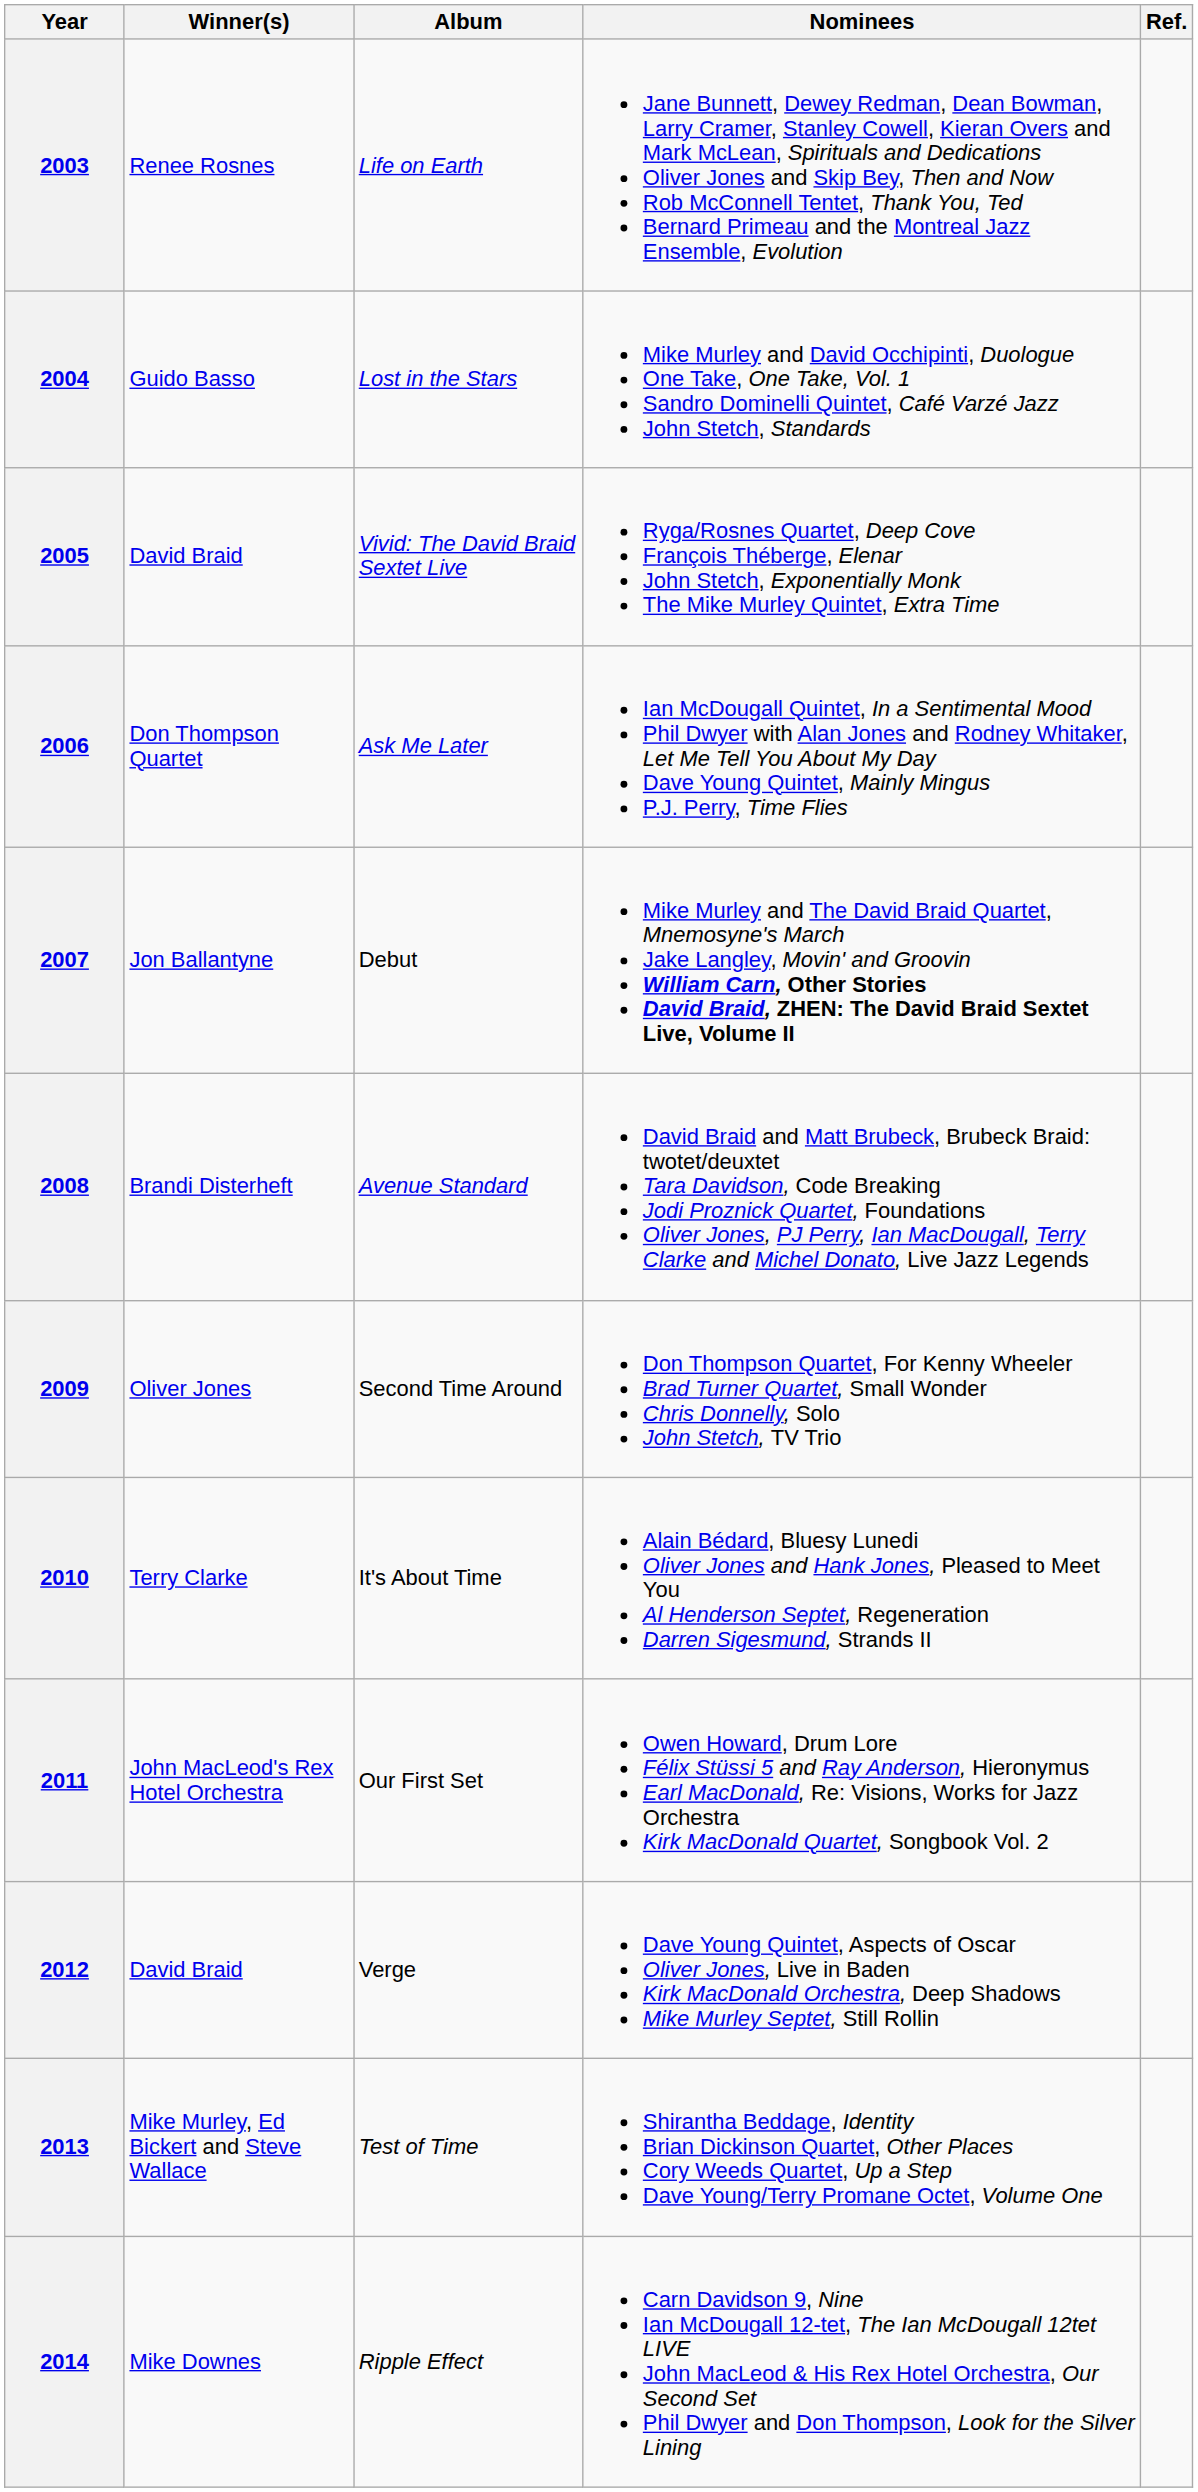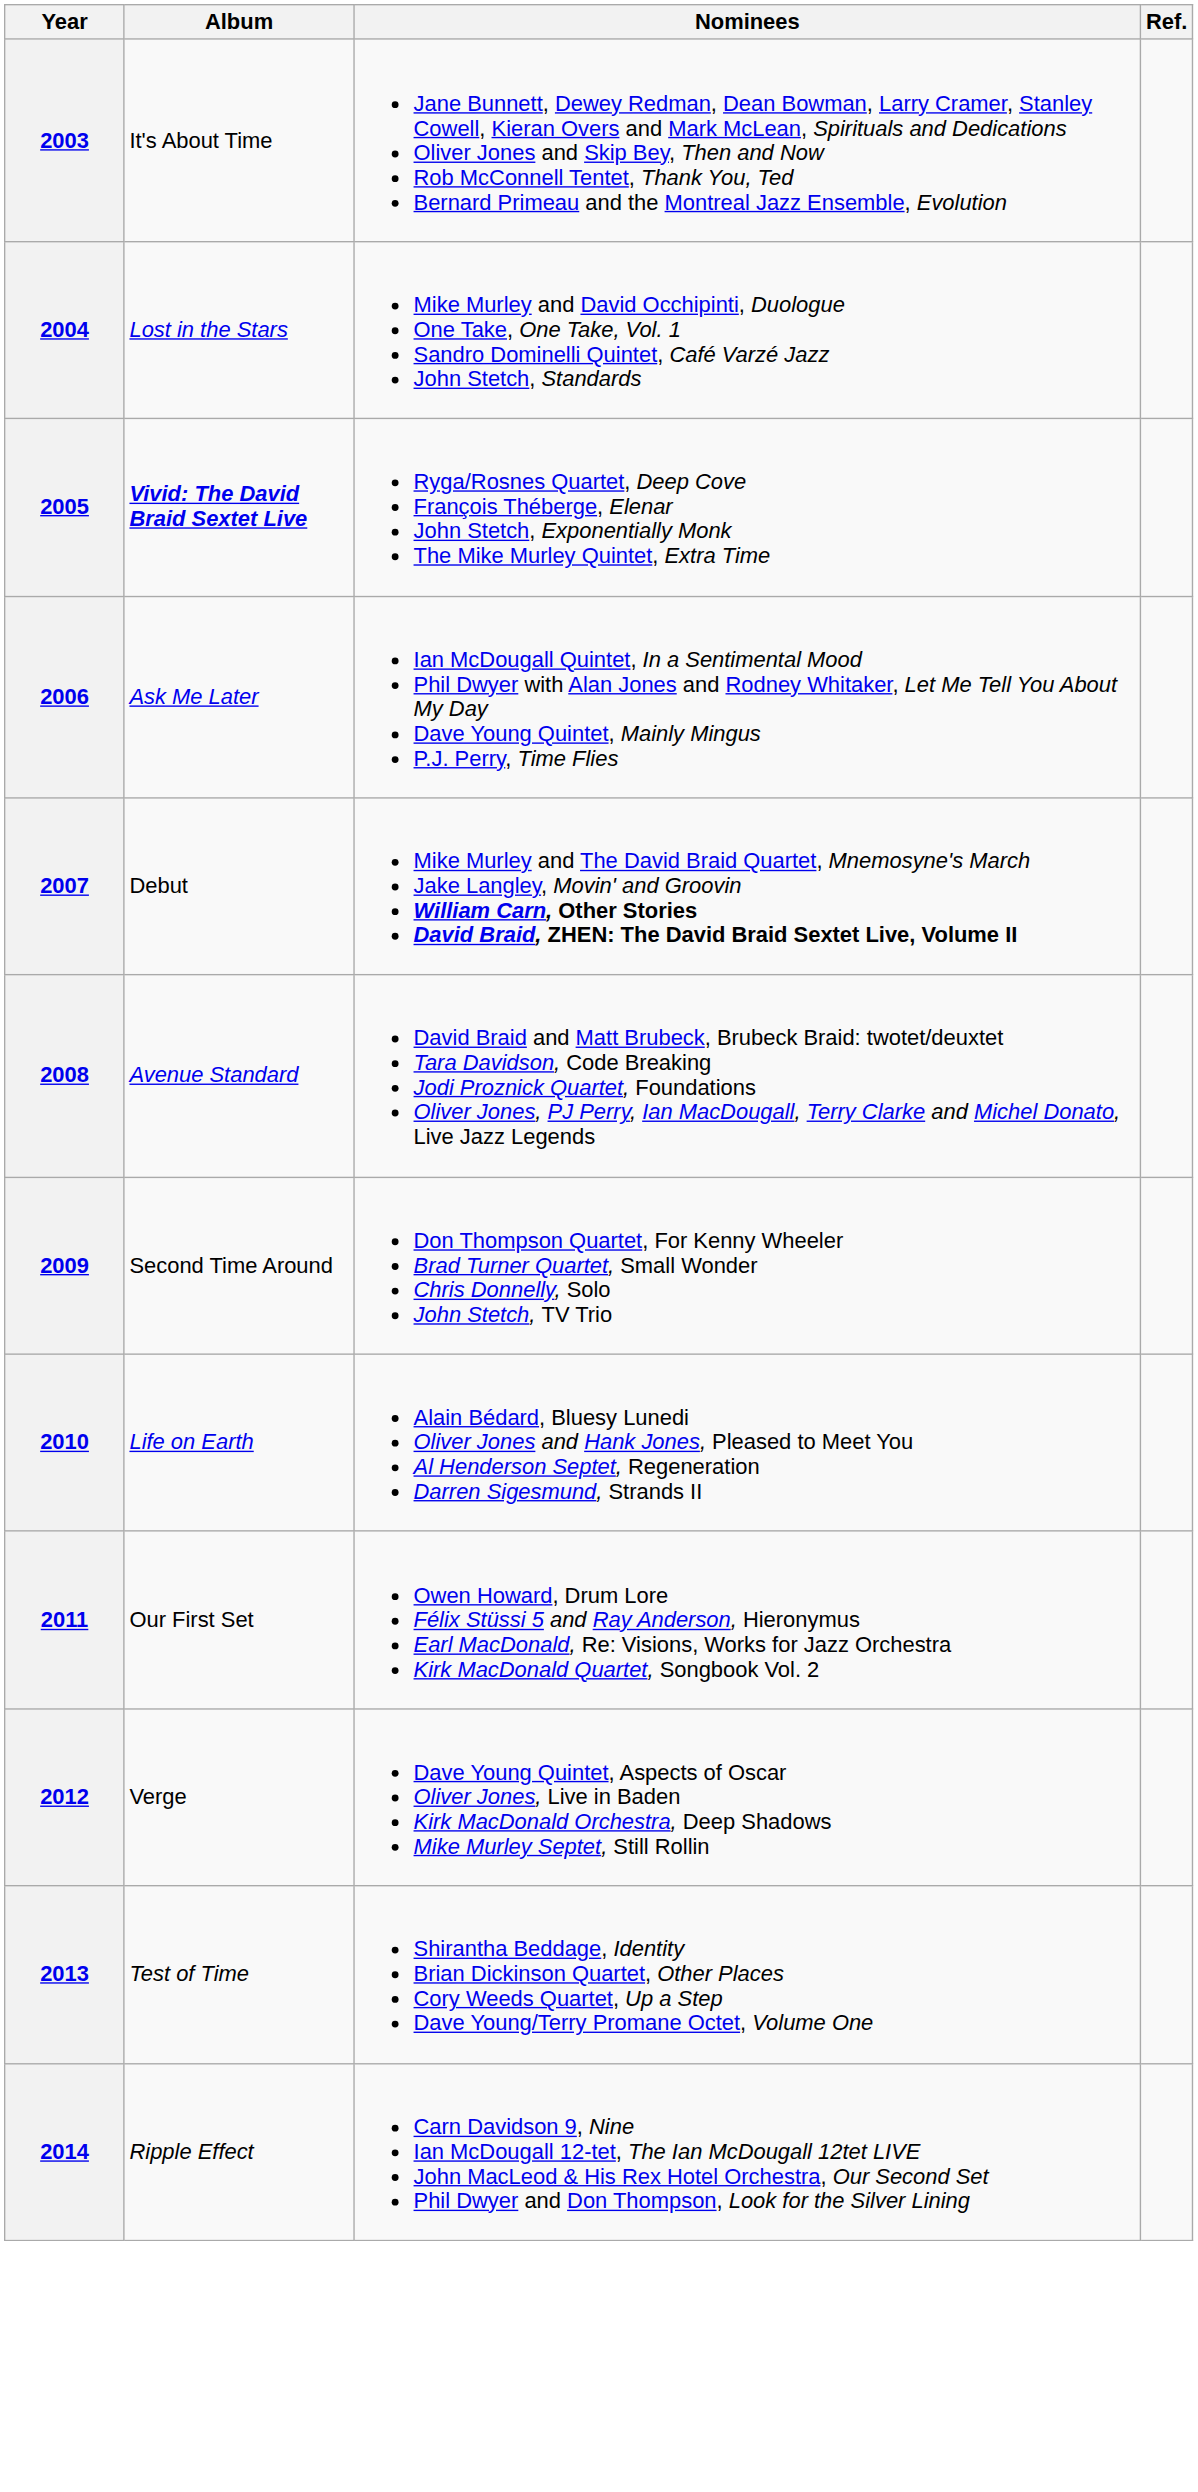 <table class="wikitable sortable">
 <tr>
 <th scope="col" style="width:5em;">Year</th>
-<th scope="col" style="width:10em;">Winner(s)</th>
 <th scope="col" style="width:10em;">Album</th>
 <th scope="col" class="unsortable">Nominees</th>
 <th scope="col" class="unsortable">Ref.</th>
 </tr>
 <tr>
 <th scope="row"><a href='#'>2003</a></th>
-<td><a href='#'>Renee Rosnes</a></td>
-<td><em><a href='#'>Life on Earth</a></em></td>
+<td></em>It's About Time<em></td>
 <td><br><ul><li><a href='#'>Jane Bunnett</a>, <a href='#'>Dewey Redman</a>, <a href='#'>Dean Bowman</a>, <a href='#'>Larry Cramer</a>, <a href='#'>Stanley Cowell</a>, <a href='#'>Kieran Overs</a> and <a href='#'>Mark McLean</a>, <em>Spirituals and Dedications</em></li><li><a href='#'>Oliver Jones</a> and <a href='#'>Skip Bey</a>, <em>Then and Now</em></li><li><a href='#'>Rob McConnell Tentet</a>, <em>Thank You, Ted</em></li><li><a href='#'>Bernard Primeau</a> and the <a href='#'>Montreal Jazz Ensemble</a>, <em>Evolution</em></li></ul></td>
 <td align="center"></td>
 </tr>
 <tr>
 <th scope="row"><a href='#'>2004</a></th>
-<td><a href='#'>Guido Basso</a></td>
 <td><em><a href='#'>Lost in the Stars</a></em></td>
 <td><br><ul><li><a href='#'>Mike Murley</a> and <a href='#'>David Occhipinti</a>, <em>Duologue</em></li><li><a href='#'>One Take</a>, <em>One Take, Vol. 1</em></li><li><a href='#'>Sandro Dominelli Quintet</a>, <em>Café Varzé Jazz</em></li><li><a href='#'>John Stetch</a>, <em>Standards</em></li></ul></td>
 <td align="center"></td>
 </tr>
 <tr>
 <th scope="row"><a href='#'>2005</a></th>
-<td><a href='#'>David Braid</a></td>
-<td><em><a href='#'>Vivid: The David Braid Sextet Live</a></em></td>
+<td><strong><em><a href='#'>Vivid: The David Braid Sextet Live</a></em></strong></td>
 <td><br><ul><li><a href='#'>Ryga/Rosnes Quartet</a>, <em>Deep Cove</em></li><li><a href='#'>François Théberge</a>, <em>Elenar</em></li><li><a href='#'>John Stetch</a>, <em>Exponentially Monk</em></li><li><a href='#'>The Mike Murley Quintet</a>, <em>Extra Time</em></li></ul></td>
 <td align="center"></td>
 </tr>
 <tr>
 <th scope="row"><a href='#'>2006</a></th>
-<td><a href='#'>Don Thompson Quartet</a></td>
 <td><em><a href='#'>Ask Me Later</a></em></td>
 <td><br><ul><li><a href='#'>Ian McDougall Quintet</a>, <em>In a Sentimental Mood</em></li><li><a href='#'>Phil Dwyer</a> with <a href='#'>Alan Jones</a> and <a href='#'>Rodney Whitaker</a>, <em>Let Me Tell You About My Day</em></li><li><a href='#'>Dave Young Quintet</a>, <em>Mainly Mingus</em></li><li><a href='#'>P.J. Perry</a>, <em>Time Flies</em></li></ul></td>
 <td align="center"></td>
 </tr>
 <tr>
 <th scope="row"><a href='#'>2007</a></th>
-<td><a href='#'>Jon Ballantyne</a></td>
 <td></em>Debut<em></td>
 <td><br><ul><li><a href='#'>Mike Murley</a> and <a href='#'>The David Braid Quartet</a>, <em>Mnemosyne's March</em></li><li><a href='#'>Jake Langley</a>, <em>Movin' and Groovin<strong></li><li><a href='#'>William Carn</a>, </em>Other Stories<em></li><li><a href='#'>David Braid</a>, </em>ZHEN: The David Braid Sextet Live, Volume II<em></li></ul></td>
 <td align="center"></td>
 </tr>
 <tr>
 <th scope="row"><a href='#'>2008</a></th>
-<td><a href='#'>Brandi Disterheft</a></td>
 <td><em><a href='#'>Avenue Standard</a></em></td>
 <td><br><ul><li><a href='#'>David Braid</a> and <a href='#'>Matt Brubeck</a>, </em>Brubeck Braid: twotet/deuxtet<em></li><li><a href='#'>Tara Davidson</a>, </em>Code Breaking<em></li><li><a href='#'>Jodi Proznick Quartet</a>, </em>Foundations<em></li><li><a href='#'>Oliver Jones</a>, <a href='#'>PJ Perry</a>, <a href='#'>Ian MacDougall</a>, <a href='#'>Terry Clarke</a> and <a href='#'>Michel Donato</a>, </em>Live Jazz Legends<em></li></ul></td>
 <td align="center"></td>
 </tr>
 <tr>
 <th scope="row"><a href='#'>2009</a></th>
-<td><a href='#'>Oliver Jones</a></td>
 <td></em>Second Time Around<em></td>
 <td><br><ul><li><a href='#'>Don Thompson Quartet</a>, </em>For Kenny Wheeler<em></li><li><a href='#'>Brad Turner Quartet</a>, </em>Small Wonder<em></li><li><a href='#'>Chris Donnelly</a>, </em>Solo<em></li><li><a href='#'>John Stetch</a>, </em>TV Trio<em></li></ul></td>
 <td align="center"></td>
 </tr>
 <tr>
 <th scope="row"><a href='#'>2010</a></th>
-<td><a href='#'>Terry Clarke</a></td>
-<td></em>It's About Time<em></td>
+<td><em><a href='#'>Life on Earth</a></em></td>
 <td><br><ul><li><a href='#'>Alain Bédard</a>, </em>Bluesy Lunedi<em></li><li><a href='#'>Oliver Jones</a> and <a href='#'>Hank Jones</a>, </em>Pleased to Meet You<em></li><li><a href='#'>Al Henderson Septet</a>, </em>Regeneration<em></li><li><a href='#'>Darren Sigesmund</a>, </em>Strands II<em></li></ul></td>
 <td align="center"></td>
 </tr>
 <tr>
 <th scope="row"><a href='#'>2011</a></th>
-<td><a href='#'>John MacLeod's Rex Hotel Orchestra</a></td>
 <td></em>Our First Set<em></td>
 <td><br><ul><li><a href='#'>Owen Howard</a>, </em>Drum Lore<em></li><li><a href='#'>Félix Stüssi 5</a> and <a href='#'>Ray Anderson</a>, </em>Hieronymus<em></li><li><a href='#'>Earl MacDonald</a>, </em>Re: Visions, Works for Jazz Orchestra<em></li><li><a href='#'>Kirk MacDonald Quartet</a>, </em>Songbook Vol. 2<em></li></ul></td>
 <td align="center"></td>
 </tr>
 <tr>
 <th scope="row"><a href='#'>2012</a></th>
-<td><a href='#'>David Braid</a></td>
 <td></em>Verge<em></td>
 <td><br><ul><li><a href='#'>Dave Young Quintet</a>, </em>Aspects of Oscar<em></li><li><a href='#'>Oliver Jones</a>, </em>Live in Baden<em></li><li><a href='#'>Kirk MacDonald Orchestra</a>, </em>Deep Shadows<em></li><li><a href='#'>Mike Murley Septet</a>, </em>Still Rollin</strong></li></ul></td>
 <td align="center"></td>
 </tr>
 <tr>
 <th scope="row"><a href='#'>2013</a></th>
-<td><a href='#'>Mike Murley</a>, <a href='#'>Ed Bickert</a> and <a href='#'>Steve Wallace</a></td>
 <td><em>Test of Time</em></td>
 <td><br><ul><li><a href='#'>Shirantha Beddage</a>, <em>Identity</em></li><li><a href='#'>Brian Dickinson Quartet</a>, <em>Other Places</em></li><li><a href='#'>Cory Weeds Quartet</a>, <em>Up a Step</em></li><li><a href='#'>Dave Young/Terry Promane Octet</a>, <em>Volume One</em></li></ul></td>
 <td align="center"></td>
 </tr>
 <tr>
 <th scope="row"><a href='#'>2014</a></th>
-<td><a href='#'>Mike Downes</a></td>
 <td><em>Ripple Effect</em></td>
 <td><br><ul><li><a href='#'>Carn Davidson 9</a>, <em>Nine</em></li><li><a href='#'>Ian McDougall 12-tet</a>, <em>The Ian McDougall 12tet LIVE</em></li><li><a href='#'>John MacLeod & His Rex Hotel Orchestra</a>, <em>Our Second Set</em></li><li><a href='#'>Phil Dwyer</a> and  <a href='#'>Don Thompson</a>, <em>Look for the Silver Lining</em></li></ul></td>
 <td align="center"></td>
 </tr>
 </table>
